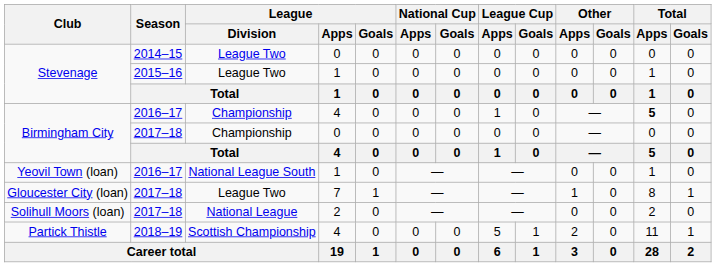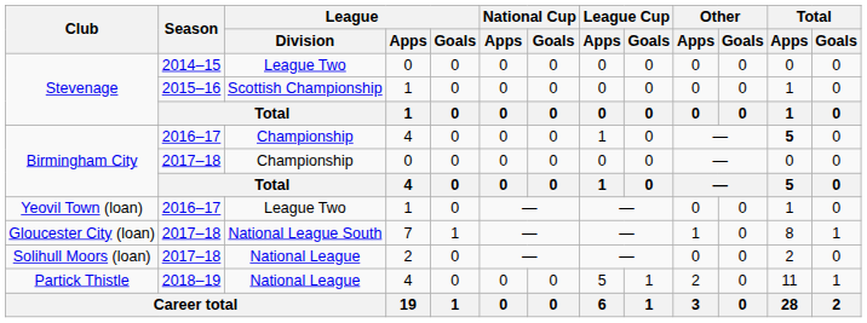 <table class=wikitable style=text-align:center>
 <tr>
 <th rowspan=2>Club</th>
 <th rowspan=2>Season</th>
 <th colspan=3>League</th>
 <th colspan=2>National Cup</th>
 <th colspan=2>League Cup</th>
 <th colspan=2>Other</th>
 <th colspan=2>Total</th>
 </tr>
 <tr>
 <th>Division</th>
 <th>Apps</th>
 <th>Goals</th>
 <th>Apps</th>
 <th>Goals</th>
 <th>Apps</th>
 <th>Goals</th>
 <th>Apps</th>
 <th>Goals</th>
 <th>Apps</th>
 <th>Goals</th>
 </tr>
 <tr>
 <td rowspan=3><a href='#'>Stevenage</a></td>
 <td><a href='#'>2014–15</a></td>
 <td><a href='#'>League Two</a></td>
 <td>0</td>
 <td>0</td>
 <td>0</td>
 <td>0</td>
 <td>0</td>
 <td>0</td>
 <td>0</td>
 <td>0</td>
 <td>0</td>
 <td>0</td>
 </tr>
 <tr>
 <td><a href='#'>2015–16</a></td>
-<td>League Two</td>
+<td><a href='#'>Scottish Championship</a></td>
 <td>1</td>
 <td>0</td>
 <td>0</td>
 <td>0</td>
 <td>0</td>
 <td>0</td>
 <td>0</td>
 <td>0</td>
 <td>1</td>
 <td>0</td>
 </tr>
 <tr>
 <th colspan=2>Total</th>
 <th>1</th>
 <th>0</th>
 <th>0</th>
 <th>0</th>
 <th>0</th>
 <th>0</th>
 <th>0</th>
 <th>0</th>
 <th>1</th>
 <th>0</th>
 </tr>
 <tr>
 <td rowspan=3><a href='#'>Birmingham City</a></td>
 <td><a href='#'>2016–17</a></td>
 <td><a href='#'>Championship</a></td>
 <td>4</td>
 <td>0</td>
 <td>0</td>
 <td>0</td>
 <td>1</td>
 <td>0</td>
 <td colspan=2>—</td>
 <td><strong>5</strong></td>
 <td>0</td>
 </tr>
 <tr>
 <td><a href='#'>2017–18</a></td>
 <td>Championship</td>
 <td>0</td>
 <td>0</td>
 <td>0</td>
 <td>0</td>
 <td>0</td>
 <td>0</td>
 <td colspan=2>—</td>
 <td>0</td>
 <td>0</td>
 </tr>
 <tr>
 <th colspan=2>Total</th>
 <th>4</th>
 <th>0</th>
 <th>0</th>
 <th>0</th>
 <th>1</th>
 <th>0</th>
 <th colspan=2>—</th>
 <th>5</th>
 <th>0</th>
 </tr>
 <tr>
 <td><a href='#'>Yeovil Town</a> (loan)</td>
 <td><a href='#'>2016–17</a></td>
-<td><a href='#'>National League South</a></td>
+<td>League Two</td>
 <td>1</td>
 <td>0</td>
 <td colspan=2>—</td>
 <td colspan=2>—</td>
 <td>0</td>
 <td>0</td>
 <td>1</td>
 <td>0</td>
 </tr>
 <tr>
 <td><a href='#'>Gloucester City</a> (loan)</td>
 <td><a href='#'>2017–18</a></td>
-<td>League Two</td>
+<td><a href='#'>National League South</a></td>
 <td>7</td>
 <td>1</td>
 <td colspan=2>—</td>
 <td colspan=2>—</td>
 <td>1</td>
 <td>0</td>
 <td>8</td>
 <td>1</td>
 </tr>
 <tr>
 <td><a href='#'>Solihull Moors</a> (loan)</td>
 <td><a href='#'>2017–18</a></td>
 <td><a href='#'>National League</a></td>
 <td>2</td>
 <td>0</td>
 <td colspan=2>—</td>
 <td colspan=2>—</td>
 <td>0</td>
 <td>0</td>
 <td>2</td>
 <td>0</td>
 </tr>
 <tr>
 <td><a href='#'>Partick Thistle</a></td>
 <td><a href='#'>2018–19</a></td>
-<td><a href='#'>Scottish Championship</a></td>
+<td><a href='#'>National League</a></td>
 <td>4</td>
 <td>0</td>
 <td>0</td>
 <td>0</td>
 <td>5</td>
 <td>1</td>
 <td>2</td>
 <td>0</td>
 <td>11</td>
 <td>1</td>
 </tr>
 <tr>
 <th colspan=3>Career total</th>
 <th>19</th>
 <th>1</th>
 <th>0</th>
 <th>0</th>
 <th>6</th>
 <th>1</th>
 <th>3</th>
 <th>0</th>
 <th>28</th>
 <th>2</th>
 </tr>
 </table>
